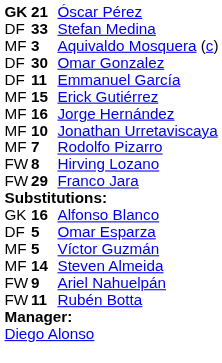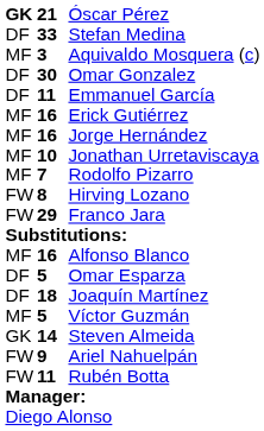 <table style="font-size:90%" cellspacing=0 cellpadding=0 align=center>
 <tr>
 <th width=25></th>
 <th width=25></th>
 </tr>
 <tr>
 <td><strong>GK</strong></td>
 <td><strong>21</strong></td>
 <td> <a href='#'>Óscar Pérez</a></td>
 </tr>
 <tr>
 <td>DF</td>
 <td><strong>33</strong></td>
 <td> <a href='#'>Stefan Medina</a></td>
 </tr>
 <tr>
 <td>MF</td>
 <td><strong>3</strong></td>
 <td> <a href='#'>Aquivaldo Mosquera</a> (<a href='#'>c</a>)</td>
 <td></td>
 </tr>
 <tr>
 <td>DF</td>
 <td><strong>30</strong></td>
 <td> <a href='#'>Omar Gonzalez</a></td>
 </tr>
 <tr>
 <td>DF</td>
 <td><strong>11</strong></td>
 <td> <a href='#'>Emmanuel García</a></td>
 </tr>
 <tr>
 <td>MF</td>
-<td><strong>15</strong></td>
+<td><strong>16</strong></td>
 <td> <a href='#'>Erick Gutiérrez</a></td>
 <td></td>
 <td></td>
 </tr>
 <tr>
 <td>MF</td>
 <td><strong>16</strong></td>
 <td> <a href='#'>Jorge Hernández</a></td>
 </tr>
 <tr>
 <td>MF</td>
 <td><strong>10</strong></td>
 <td> <a href='#'>Jonathan Urretaviscaya</a></td>
 <td></td>
 <td></td>
 </tr>
 <tr>
 <td>MF</td>
 <td><strong>7</strong></td>
 <td> <a href='#'>Rodolfo Pizarro</a></td>
 <td></td>
 </tr>
 <tr>
 <td>FW</td>
 <td><strong>8</strong></td>
 <td> <a href='#'>Hirving Lozano</a></td>
 </tr>
 <tr>
 <td>FW</td>
 <td><strong>29</strong></td>
 <td> <a href='#'>Franco Jara</a></td>
 <td></td>
 <td></td>
 </tr>
 <tr>
 <td colspan=3><strong>Substitutions:</strong></td>
 </tr>
 <tr>
-<td>GK</td>
+<td>MF</td>
 <td><strong>16</strong></td>
 <td> <a href='#'>Alfonso Blanco</a></td>
 </tr>
 <tr>
 <td>DF</td>
 <td><strong>5</strong></td>
 <td> <a href='#'>Omar Esparza</a></td>
 </tr>
 <tr>
+<td>DF</td>
+<td><strong>18</strong></td>
+<td> <a href='#'>Joaquín Martínez</a></td>
+<td></td>
+<td></td>
+</tr>
+<tr>
 <td>MF</td>
 <td><strong>5</strong></td>
 <td> <a href='#'>Víctor Guzmán</a></td>
 <td></td>
 <td></td>
 </tr>
 <tr>
-<td>MF</td>
+<td>GK</td>
 <td><strong>14</strong></td>
 <td> <a href='#'>Steven Almeida</a></td>
 </tr>
 <tr>
 <td>FW</td>
 <td><strong>9</strong></td>
 <td> <a href='#'>Ariel Nahuelpán</a></td>
 <td></td>
 <td></td>
 </tr>
 <tr>
 <td>FW</td>
 <td><strong>11</strong></td>
 <td> <a href='#'>Rubén Botta</a></td>
 </tr>
 <tr>
 <td colspan=3><strong>Manager:</strong></td>
 </tr>
 <tr>
 <td colspan=4> <a href='#'>Diego Alonso</a></td>
 </tr>
 </table>
